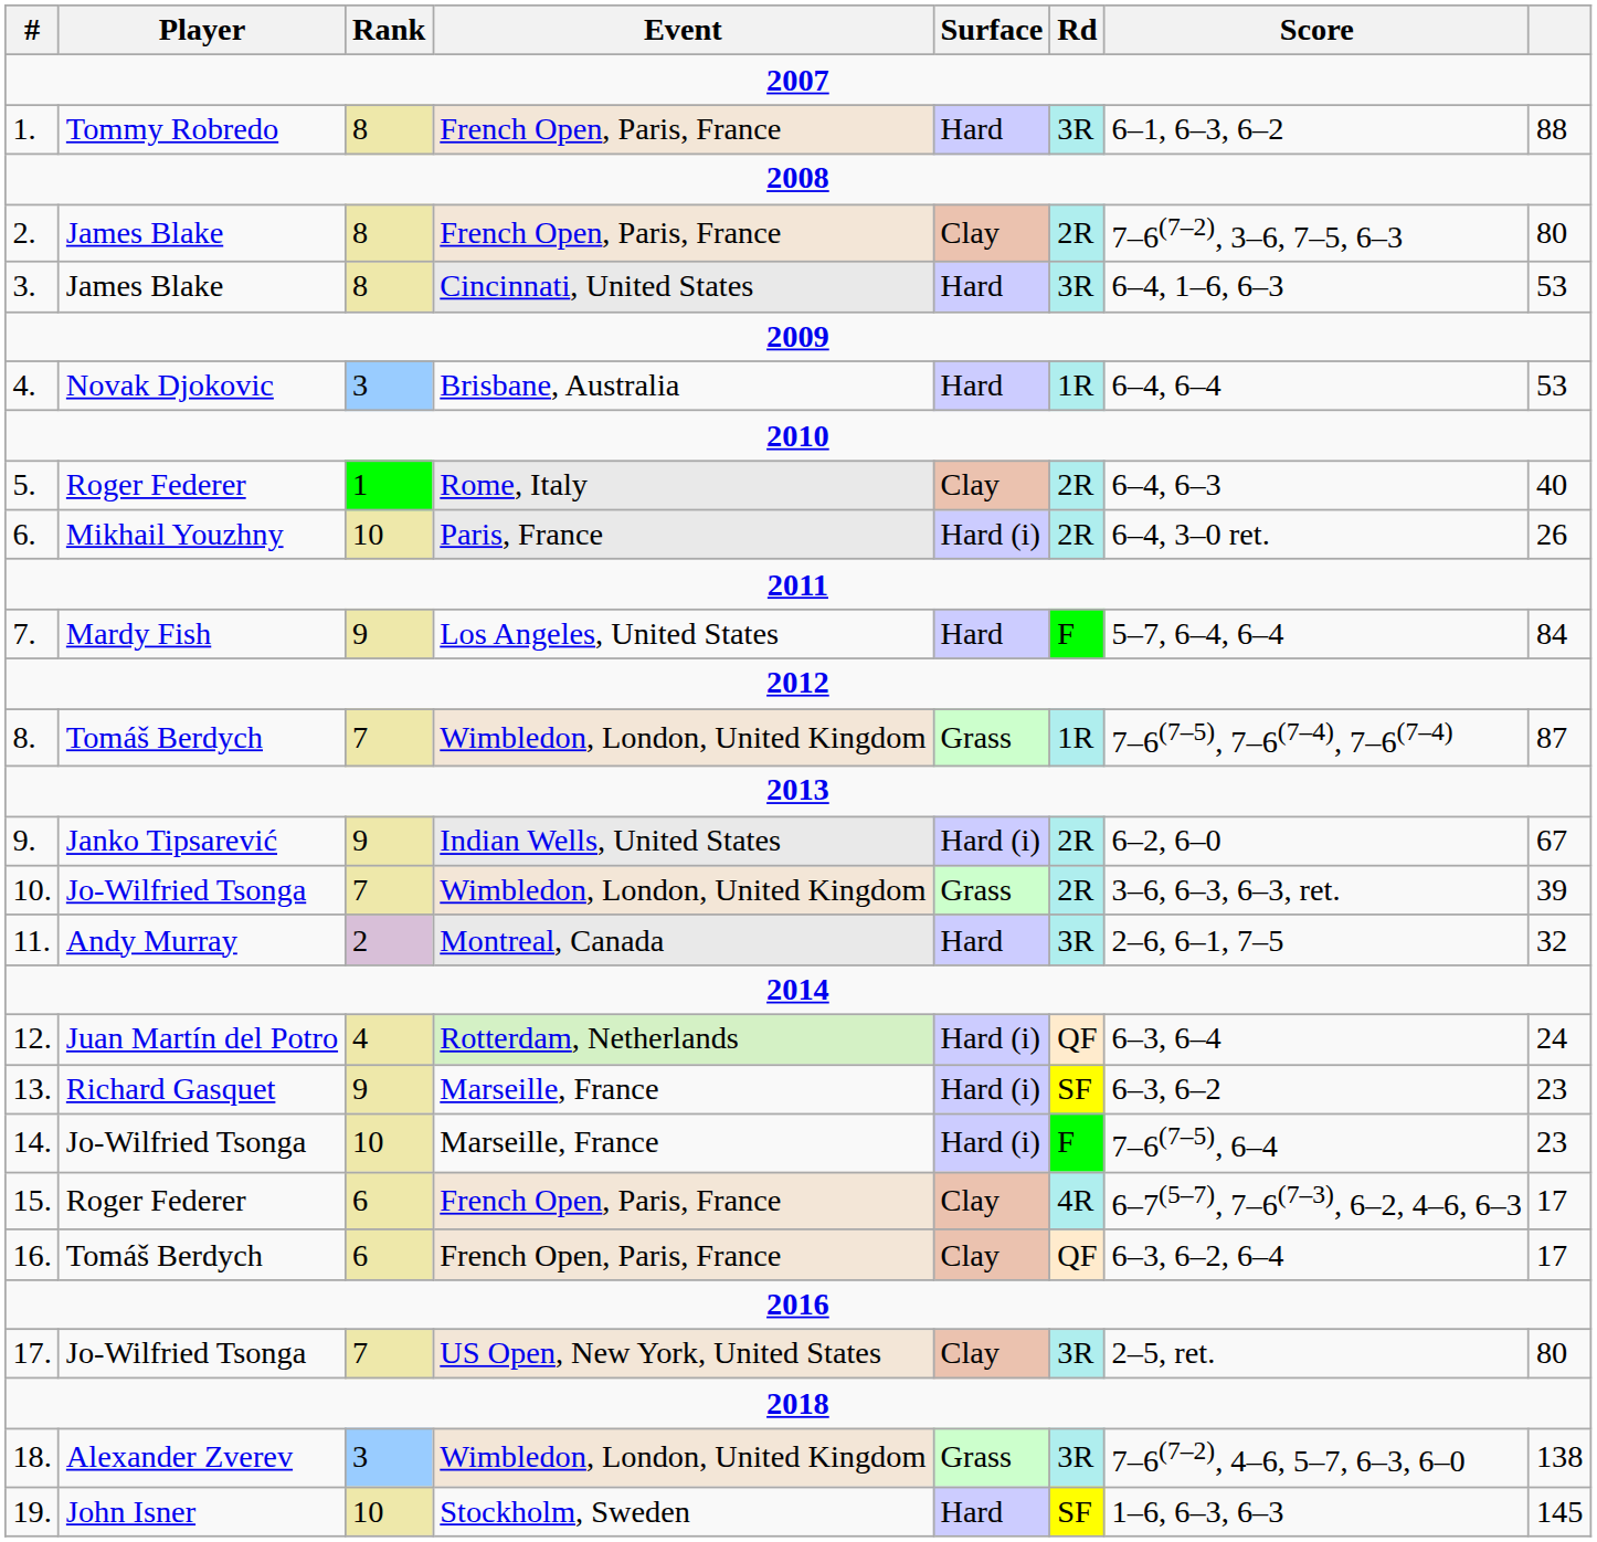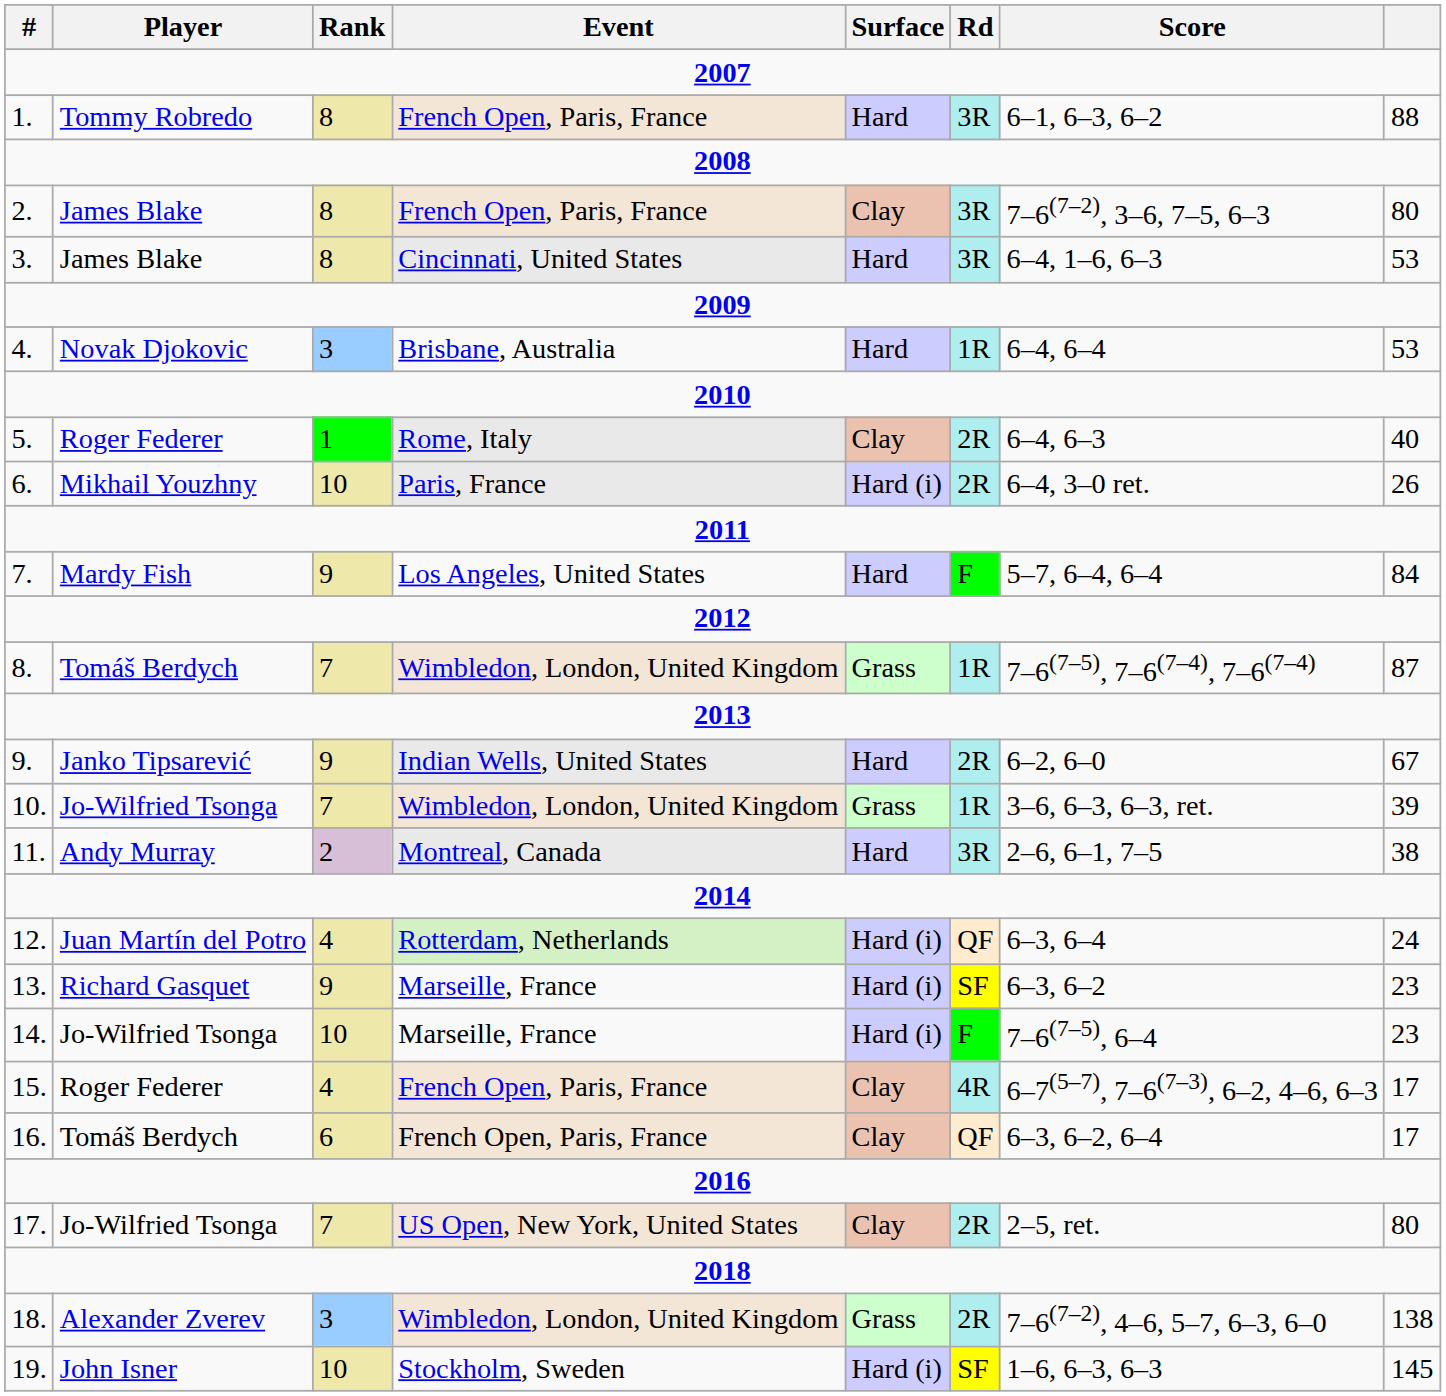 <table class="wikitable sortable">
 <tr>
 <th>#</th>
 <th>Player</th>
 <th>Rank</th>
 <th>Event</th>
 <th>Surface</th>
 <th>Rd</th>
 <th>Score</th>
 <th></th>
 </tr>
 <tr>
 <td colspan=8 style=text-align:center><strong><a href='#'>2007</a></strong></td>
 </tr>
 <tr>
 <td>1.</td>
 <td> <a href='#'>Tommy Robredo</a></td>
 <td bgcolor=EEE8AA>8</td>
 <td bgcolor=f3e6d7><a href='#'>French Open</a>, Paris, France</td>
 <td bgcolor=ccccff>Hard</td>
 <td bgcolor=afeeee>3R</td>
 <td>6–1, 6–3, 6–2</td>
 <td>88</td>
 </tr>
 <tr>
 <td colspan=8 style=text-align:center><strong><a href='#'>2008</a></strong></td>
 </tr>
 <tr>
 <td>2.</td>
 <td> <a href='#'>James Blake</a></td>
 <td bgcolor=EEE8AA>8</td>
 <td bgcolor=f3e6d7><a href='#'>French Open</a>, Paris, France</td>
 <td bgcolor=#EBC2AF>Clay</td>
-<td bgcolor=afeeee>2R</td>
+<td bgcolor=afeeee>3R</td>
 <td>7–6<sup>(7–2)</sup>, 3–6, 7–5, 6–3</td>
 <td>80</td>
 </tr>
 <tr>
 <td>3.</td>
 <td> James Blake</td>
 <td bgcolor=EEE8AA>8</td>
 <td bgcolor=e9e9e9><a href='#'>Cincinnati</a>, United States</td>
 <td bgcolor=ccccff>Hard</td>
 <td bgcolor=afeeee>3R</td>
 <td>6–4, 1–6, 6–3</td>
 <td>53</td>
 </tr>
 <tr>
 <td colspan=8 style=text-align:center><strong><a href='#'>2009</a></strong></td>
 </tr>
 <tr>
 <td>4.</td>
 <td> <a href='#'>Novak Djokovic</a></td>
 <td bgcolor=99ccff>3</td>
 <td><a href='#'>Brisbane</a>, Australia</td>
 <td bgcolor=ccccff>Hard</td>
 <td bgcolor=afeeee>1R</td>
 <td>6–4, 6–4</td>
 <td>53</td>
 </tr>
 <tr>
 <td colspan=8 style=text-align:center><strong><a href='#'>2010</a></strong></td>
 </tr>
 <tr>
 <td>5.</td>
 <td> <a href='#'>Roger Federer</a></td>
 <td bgcolor=lime>1</td>
 <td bgcolor=e9e9e9><a href='#'>Rome</a>, Italy</td>
 <td bgcolor=#EBC2AF>Clay</td>
 <td bgcolor=afeeee>2R</td>
 <td>6–4, 6–3</td>
 <td>40</td>
 </tr>
 <tr>
 <td>6.</td>
 <td> <a href='#'>Mikhail Youzhny</a></td>
 <td bgcolor=EEE8AA>10</td>
 <td bgcolor=e9e9e9><a href='#'>Paris</a>, France</td>
 <td bgcolor=ccccff>Hard (i)</td>
 <td bgcolor=afeeee>2R</td>
 <td>6–4, 3–0 ret.</td>
 <td>26</td>
 </tr>
 <tr>
 <td colspan=8 style=text-align:center><strong><a href='#'>2011</a></strong></td>
 </tr>
 <tr>
 <td>7.</td>
 <td> <a href='#'>Mardy Fish</a></td>
 <td bgcolor=EEE8AA>9</td>
 <td><a href='#'>Los Angeles</a>, United States</td>
 <td bgcolor=ccccff>Hard</td>
 <td bgcolor=lime>F</td>
 <td>5–7, 6–4, 6–4</td>
 <td>84</td>
 </tr>
 <tr>
 <td colspan=8 style=text-align:center><strong><a href='#'>2012</a></strong></td>
 </tr>
 <tr>
 <td>8.</td>
 <td> <a href='#'>Tomáš Berdych</a></td>
 <td bgcolor=EEE8AA>7</td>
 <td bgcolor=f3e6d7><a href='#'>Wimbledon</a>, London, United Kingdom</td>
 <td bgcolor=CCFFCC>Grass</td>
 <td bgcolor=afeeee>1R</td>
 <td>7–6<sup>(7–5)</sup>, 7–6<sup>(7–4)</sup>, 7–6<sup>(7–4)</sup></td>
 <td>87</td>
 </tr>
 <tr>
 <td colspan=8 style=text-align:center><strong><a href='#'>2013</a></strong></td>
 </tr>
 <tr>
 <td>9.</td>
 <td> <a href='#'>Janko Tipsarević</a></td>
 <td bgcolor=EEE8AA>9</td>
 <td bgcolor=e9e9e9><a href='#'>Indian Wells</a>, United States</td>
-<td bgcolor=CCCCFF>Hard (i)</td>
+<td bgcolor=ccccff>Hard</td>
 <td bgcolor=afeeee>2R</td>
 <td>6–2, 6–0</td>
 <td>67</td>
 </tr>
 <tr>
 <td>10.</td>
 <td> <a href='#'>Jo-Wilfried Tsonga</a></td>
 <td bgcolor=EEE8AA>7</td>
 <td bgcolor=f3e6d7><a href='#'>Wimbledon</a>, London, United Kingdom</td>
 <td bgcolor=CCFFCC>Grass</td>
-<td bgcolor=afeeee>2R</td>
+<td bgcolor=afeeee>1R</td>
 <td>3–6, 6–3, 6–3, ret.</td>
 <td>39</td>
 </tr>
 <tr>
 <td>11.</td>
 <td> <a href='#'>Andy Murray</a></td>
 <td bgcolor=thistle>2</td>
 <td bgcolor=e9e9e9><a href='#'>Montreal</a>, Canada</td>
 <td bgcolor=ccccff>Hard</td>
 <td bgcolor=afeeee>3R</td>
 <td>2–6, 6–1, 7–5</td>
-<td>32</td>
+<td>38</td>
 </tr>
 <tr>
 <td colspan=8 style=text-align:center><strong><a href='#'>2014</a></strong></td>
 </tr>
 <tr>
 <td>12.</td>
 <td> <a href='#'>Juan Martín del Potro</a></td>
 <td bgcolor= EEE8AA>4</td>
 <td bgcolor=d4f1c5><a href='#'>Rotterdam</a>, Netherlands</td>
 <td bgcolor=CCCCFF>Hard (i)</td>
 <td bgcolor=ffebcd>QF</td>
 <td>6–3, 6–4</td>
 <td>24</td>
 </tr>
 <tr>
 <td>13.</td>
 <td> <a href='#'>Richard Gasquet</a></td>
 <td bgcolor= EEE8AA>9</td>
 <td><a href='#'>Marseille</a>, France</td>
 <td bgcolor=CCCCFF>Hard (i)</td>
 <td bgcolor=yellow>SF</td>
 <td>6–3, 6–2</td>
 <td>23</td>
 </tr>
 <tr>
 <td>14.</td>
 <td> Jo-Wilfried Tsonga</td>
 <td bgcolor= EEE8AA>10</td>
 <td>Marseille, France</td>
 <td bgcolor=CCCCFF>Hard (i)</td>
 <td bgcolor=lime>F</td>
 <td>7–6<sup>(7–5)</sup>, 6–4</td>
 <td>23</td>
 </tr>
 <tr>
 <td>15.</td>
 <td> Roger Federer</td>
-<td bgcolor=EEE8AA>6</td>
+<td bgcolor=EEE8AA>4</td>
 <td bgcolor=f3e6d7><a href='#'>French Open</a>, Paris, France</td>
 <td bgcolor=#EBC2AF>Clay</td>
 <td bgcolor=afeeee>4R</td>
 <td>6–7<sup>(5–7)</sup>, 7–6<sup>(7–3)</sup>, 6–2, 4–6, 6–3</td>
 <td>17</td>
 </tr>
 <tr>
 <td>16.</td>
 <td> Tomáš Berdych</td>
 <td bgcolor=EEE8AA>6</td>
 <td bgcolor=f3e6d7>French Open, Paris, France</td>
 <td bgcolor=#EBC2AF>Clay</td>
 <td bgcolor=ffebcd>QF</td>
 <td>6–3, 6–2, 6–4</td>
 <td>17</td>
 </tr>
 <tr>
 <td colspan=8 style=text-align:center><strong><a href='#'>2016</a></strong></td>
 </tr>
 <tr>
 <td>17.</td>
 <td> Jo-Wilfried Tsonga</td>
 <td bgcolor= EEE8AA>7</td>
 <td bgcolor=f3e6d7><a href='#'>US Open</a>, New York, United States</td>
 <td bgcolor=#EBC2AF>Clay</td>
-<td bgcolor=afeeee>3R</td>
+<td bgcolor=afeeee>2R</td>
 <td>2–5, ret.</td>
 <td>80</td>
 </tr>
 <tr>
 <td colspan=8 style=text-align:center><strong><a href='#'>2018</a></strong></td>
 </tr>
 <tr>
 <td>18.</td>
 <td> <a href='#'>Alexander Zverev</a></td>
 <td bgcolor=99ccff>3</td>
 <td bgcolor=f3e6d7><a href='#'>Wimbledon</a>, London, United Kingdom</td>
 <td bgcolor=CCFFCC>Grass</td>
-<td bgcolor=afeeee>3R</td>
+<td bgcolor=afeeee>2R</td>
 <td>7–6<sup>(7–2)</sup>, 4–6, 5–7, 6–3, 6–0</td>
 <td>138</td>
 </tr>
 <tr>
 <td>19.</td>
 <td> <a href='#'>John Isner</a></td>
 <td bgcolor= EEE8AA>10</td>
 <td><a href='#'>Stockholm</a>, Sweden</td>
-<td bgcolor=ccccff>Hard</td>
+<td bgcolor=CCCCFF>Hard (i)</td>
 <td bgcolor=yellow>SF</td>
 <td>1–6, 6–3, 6–3</td>
 <td>145</td>
 </tr>
 </table>
